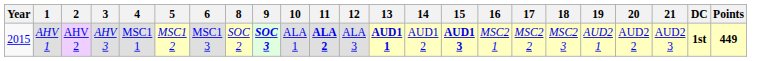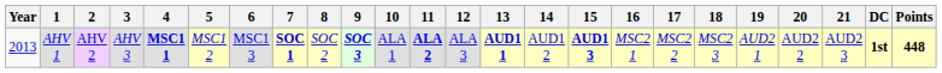 <table class="wikitable" style="text-align:center; font-size:85%">
 <tr>
 <th>Year</th>
 <th>1</th>
 <th>2</th>
 <th>3</th>
 <th>4</th>
 <th>5</th>
 <th>6</th>
+<th>7</th>
 <th>8</th>
 <th>9</th>
 <th>10</th>
 <th>11</th>
 <th>12</th>
 <th>13</th>
 <th>14</th>
 <th>15</th>
 <th>16</th>
 <th>17</th>
 <th>18</th>
 <th>19</th>
 <th>20</th>
 <th>21</th>
 <th>DC</th>
 <th>Points</th>
 </tr>
 <tr>
-<td><a href='#'>2015</a></td>
+<td><a href='#'>2013</a></td>
 <td style="background:#DFDFDF;"><em><a href='#'>AHV<br>1</a></em><br></td>
 <td style="background:#EFCFFF;"><a href='#'>AHV<br>2</a><br></td>
 <td style="background:#DFDFDF;"><em><a href='#'>AHV<br>3</a></em><br></td>
-<td style="background:#DFDFDF;"><a href='#'>MSC1<br>1</a><br></td>
+<td style="background:#DFDFDF;"><strong><a href='#'>MSC1<br>1</a><br></strong></td>
 <td style="background:#FFFFBF;"><em><a href='#'>MSC1<br>2</a></em><br></td>
 <td style="background:#DFDFDF;"><a href='#'>MSC1<br>3</a><br></td>
+<td style="background:#FFFFBF;"><strong><a href='#'>SOC<br>1</a></strong><br></td>
 <td style="background:#FFFFBF;"><em><a href='#'>SOC<br>2</a></em><br></td>
 <td style="background:#DFFFDF;"><strong><em><a href='#'>SOC<br>3</a></em></strong><br></td>
 <td style="background:#DFDFDF;"><a href='#'>ALA<br>1</a><br></td>
 <td style="background:#DFDFDF;"><strong><a href='#'>ALA<br>2</a><br></strong></td>
 <td style="background:#DFDFDF;"><a href='#'>ALA<br>3</a><br></td>
 <td style="background:#FFFFBF;"><strong><a href='#'>AUD1<br>1</a></strong><br></td>
 <td style="background:#FFFFBF;"><a href='#'>AUD1<br>2</a><br></td>
 <td style="background:#FFFFBF;"><strong><a href='#'>AUD1<br>3</a></strong><br></td>
 <td style="background:#FFFFBF;"><em><a href='#'>MSC2<br>1</a></em><br></td>
 <td style="background:#FFFFBF;"><em><a href='#'>MSC2<br>2</a></em><br></td>
 <td style="background:#FFFFBF;"><em><a href='#'>MSC2<br>3</a></em><br></td>
 <td style="background:#FFFFBF;"><em><a href='#'>AUD2<br>1</a></em><br></td>
 <td style="background:#FFFFBF;"><a href='#'>AUD2<br>2</a><br></td>
 <td style="background:#FFFFBF;"><a href='#'>AUD2<br>3</a><br></td>
 <th style="background:#FFFFBF;">1st</th>
-<th style="background:#FFFFBF;">449</th>
+<th style="background:#FFFFBF;">448</th>
 </tr>
 </table>
